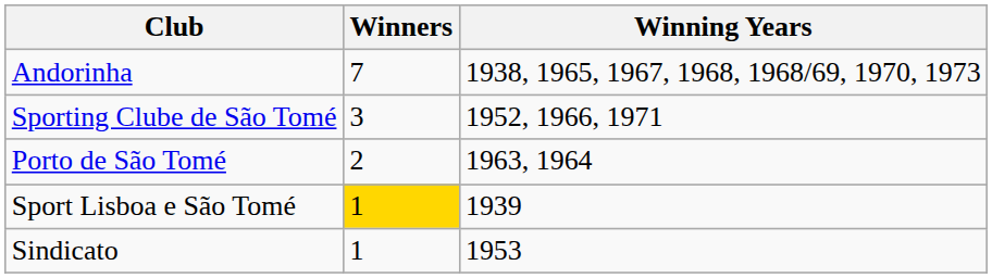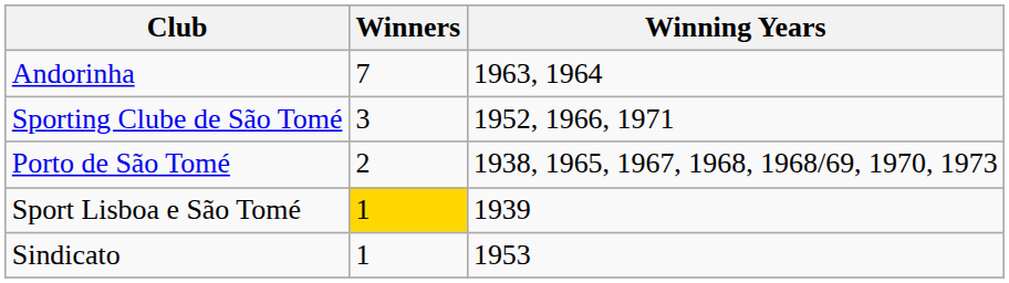 <table class="wikitable">
 <tr>
 <th>Club</th>
 <th>Winners</th>
 <th>Winning Years</th>
 </tr>
 <tr>
 <td><a href='#'>Andorinha</a></td>
 <td>7</td>
-<td>1938, 1965, 1967, 1968, 1968/69, 1970, 1973</td>
+<td>1963, 1964</td>
 </tr>
 <tr>
 <td><a href='#'>Sporting Clube de São Tomé</a></td>
 <td>3</td>
 <td>1952, 1966, 1971</td>
 </tr>
 <tr>
 <td><a href='#'>Porto de São Tomé</a></td>
 <td>2</td>
-<td>1963, 1964</td>
+<td>1938, 1965, 1967, 1968, 1968/69, 1970, 1973</td>
 </tr>
 <tr>
 <td>Sport Lisboa e São Tomé</td>
 <td style="background: gold;">1</td>
 <td>1939</td>
 </tr>
 <tr>
 <td>Sindicato</td>
 <td>1</td>
 <td>1953</td>
 </tr>
 </table>
